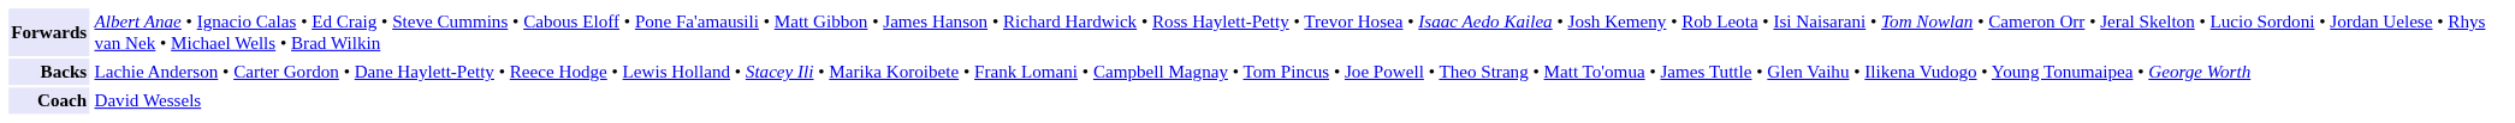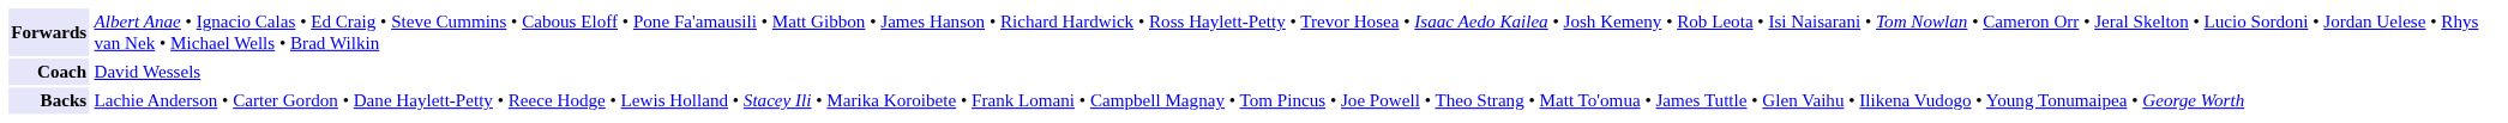 <table cellpadding="2" style="border: 1px solid white; font-size:90%">
 <tr>
 <td style="text-align:right;" bgcolor="lavender"><strong>Forwards</strong></td>
 <td style="text-align:left;"><em><a href='#'>Albert Anae</a></em> • <a href='#'>Ignacio Calas</a> • <a href='#'>Ed Craig</a> • <a href='#'>Steve Cummins</a> • <a href='#'>Cabous Eloff</a> • <a href='#'>Pone Fa'amausili</a> • <a href='#'>Matt Gibbon</a> • <a href='#'>James Hanson</a> • <a href='#'>Richard Hardwick</a> • <a href='#'>Ross Haylett-Petty</a> • <a href='#'>Trevor Hosea</a> • <em><a href='#'>Isaac Aedo Kailea</a></em> • <a href='#'>Josh Kemeny</a> • <a href='#'>Rob Leota</a> • <a href='#'>Isi Naisarani</a> • <em><a href='#'>Tom Nowlan</a></em> • <a href='#'>Cameron Orr</a> • <a href='#'>Jeral Skelton</a> • <a href='#'>Lucio Sordoni</a> • <a href='#'>Jordan Uelese</a> • <a href='#'>Rhys van Nek</a> • <a href='#'>Michael Wells</a> • <a href='#'>Brad Wilkin</a></td>
 </tr>
 <tr>
+<td style="text-align:right;" bgcolor="lavender"><strong>Coach</strong></td>
+<td style="text-align:left;"><a href='#'>David Wessels</a></td>
+</tr>
+<tr>
 <td style="text-align:right;" bgcolor="lavender"><strong>Backs</strong></td>
 <td style="text-align:left;"><a href='#'>Lachie Anderson</a> • <a href='#'>Carter Gordon</a> • <a href='#'>Dane Haylett-Petty</a> • <a href='#'>Reece Hodge</a> • <a href='#'>Lewis Holland</a> • <em><a href='#'>Stacey Ili</a></em> • <a href='#'>Marika Koroibete</a> • <a href='#'>Frank Lomani</a> • <a href='#'>Campbell Magnay</a> • <a href='#'>Tom Pincus</a> • <a href='#'>Joe Powell</a> • <a href='#'>Theo Strang</a> • <a href='#'>Matt To'omua</a> • <a href='#'>James Tuttle</a> • <a href='#'>Glen Vaihu</a> • <a href='#'>Ilikena Vudogo</a> • <a href='#'>Young Tonumaipea</a> • <em><a href='#'>George Worth</a></em></td>
 </tr>
-<tr>
-<td style="text-align:right;" bgcolor="lavender"><strong>Coach</strong></td>
-<td style="text-align:left;"><a href='#'>David Wessels</a></td>
-</tr>
 </table>
